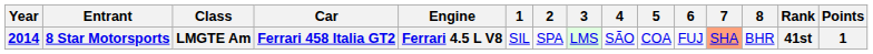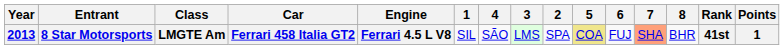 <table class="wikitable" style="text-align:center; font-size:90%">
 <tr>
 <th>Year</th>
 <th>Entrant</th>
 <th>Class</th>
 <th>Car</th>
 <th>Engine</th>
 <th>1</th>
+<th>4</th>
+<th>3</th>
 <th>2</th>
-<th>3</th>
-<th>4</th>
 <th>5</th>
 <th>6</th>
 <th>7</th>
 <th>8</th>
 <th>Rank</th>
 <th>Points</th>
 </tr>
 <tr>
-<th><a href='#'>2014</a></th>
+<th><a href='#'>2013</a></th>
 <th> <a href='#'>8 Star Motorsports</a></th>
 <th>LMGTE Am</th>
 <th><a href='#'>Ferrari 458 Italia GT2</a></th>
 <th><a href='#'>Ferrari</a> 4.5 L V8</th>
 <td><a href='#'>SIL</a></td>
+<td><a href='#'>SÃO</a></td>
+<td style="background:#DFFFDF;"><a href='#'>LMS</a><br></td>
 <td><a href='#'>SPA</a></td>
-<td style="background:#DFFFDF;"><a href='#'>LMS</a><br></td>
-<td><a href='#'>SÃO</a></td>
-<td><a href='#'>COA</a></td>
+<td style="background: khaki;"><a href='#'>COA</a></td>
 <td><a href='#'>FUJ</a></td>
 <td style="background: lightsalmon;"><a href='#'>SHA</a></td>
 <td><a href='#'>BHR</a></td>
 <th>41st</th>
 <th>1</th>
 </tr>
 </table>
